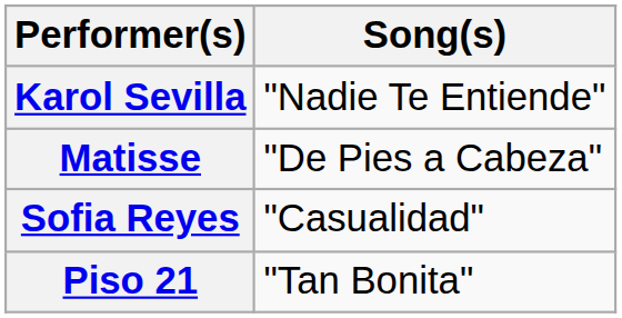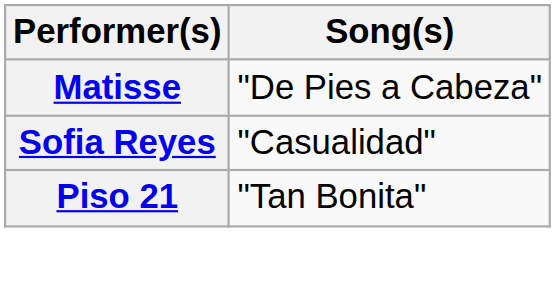 <table class="wikitable plainrowheaders">
 <tr>
 <th scope="col">Performer(s)</th>
 <th scope="col">Song(s)</th>
-</tr>
-<tr>
-<th scope="row"><a href='#'>Karol Sevilla</a></th>
-<td>"Nadie Te Entiende"</td>
 </tr>
 <tr>
 <th scope="row"><a href='#'>Matisse</a></th>
 <td>"De Pies a Cabeza"</td>
 </tr>
 <tr>
 <th scope="row"><a href='#'>Sofia Reyes</a></th>
 <td>"Casualidad"</td>
 </tr>
 <tr>
 <th scope="row"><a href='#'>Piso 21</a></th>
 <td>"Tan Bonita"</td>
 </tr>
 </table>
